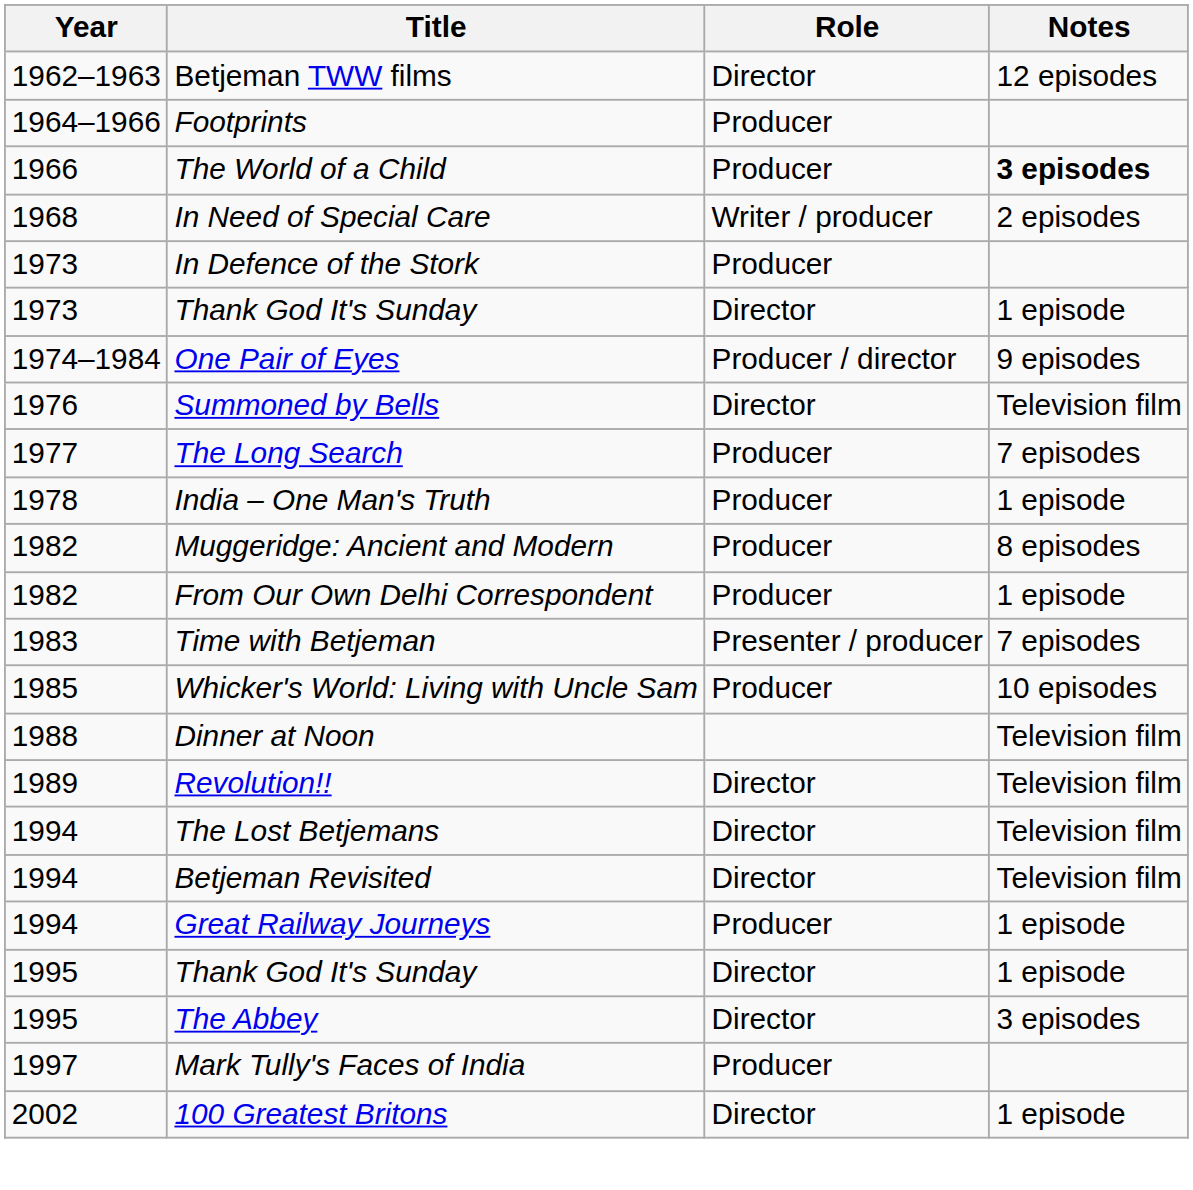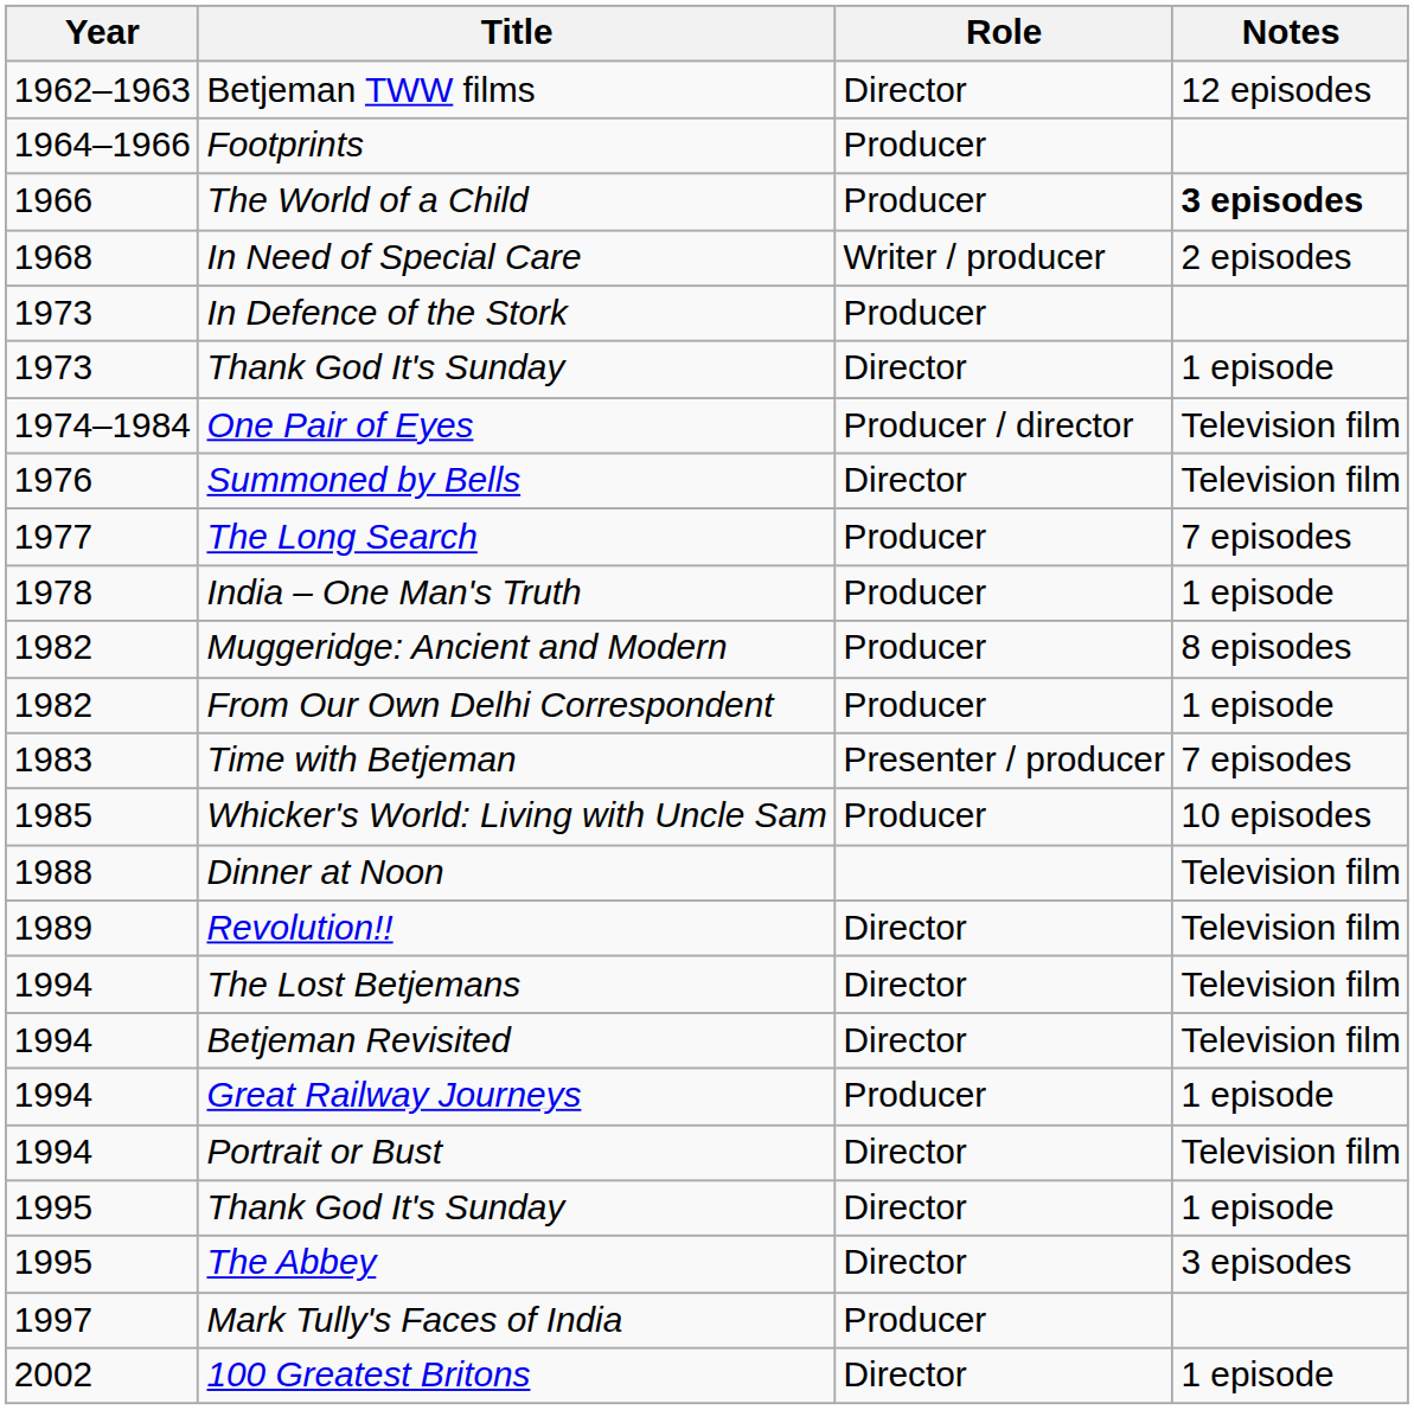 <table class="wikitable">
 <tr>
 <th>Year</th>
 <th>Title</th>
 <th>Role</th>
 <th>Notes</th>
 </tr>
 <tr>
 <td>1962–1963</td>
 <td>Betjeman <a href='#'>TWW</a> films</td>
 <td>Director</td>
 <td>12 episodes</td>
 </tr>
 <tr>
 <td>1964–1966</td>
 <td><em>Footprints</em></td>
 <td>Producer</td>
 <td></td>
 </tr>
 <tr>
 <td>1966</td>
 <td><em>The World of a Child</em></td>
 <td>Producer</td>
 <td><strong>3 episodes</strong></td>
 </tr>
 <tr>
 <td>1968</td>
 <td><em>In Need of Special Care</em></td>
 <td>Writer / producer</td>
 <td>2 episodes</td>
 </tr>
 <tr>
 <td>1973</td>
 <td><em>In Defence of the Stork</em></td>
 <td>Producer</td>
 <td></td>
 </tr>
 <tr>
 <td>1973</td>
 <td><em>Thank God It's Sunday</em></td>
 <td>Director</td>
 <td>1 episode</td>
 </tr>
 <tr>
 <td>1974–1984</td>
 <td><em><a href='#'>One Pair of Eyes</a></em></td>
 <td>Producer / director</td>
-<td>9 episodes</td>
+<td>Television film</td>
 </tr>
 <tr>
 <td>1976</td>
 <td><em><a href='#'>Summoned by Bells</a></em></td>
 <td>Director</td>
 <td>Television film</td>
 </tr>
 <tr>
 <td>1977</td>
 <td><em><a href='#'>The Long Search</a></em></td>
 <td>Producer</td>
 <td>7 episodes</td>
 </tr>
 <tr>
 <td>1978</td>
 <td><em>India – One Man's Truth</em></td>
 <td>Producer</td>
 <td>1 episode</td>
 </tr>
 <tr>
 <td>1982</td>
 <td><em>Muggeridge: Ancient and Modern</em></td>
 <td>Producer</td>
 <td>8 episodes</td>
 </tr>
 <tr>
 <td>1982</td>
 <td><em>From Our Own Delhi Correspondent</em></td>
 <td>Producer</td>
 <td>1 episode</td>
 </tr>
 <tr>
 <td>1983</td>
 <td><em>Time with Betjeman</em></td>
 <td>Presenter / producer</td>
 <td>7 episodes</td>
 </tr>
 <tr>
 <td>1985</td>
 <td><em>Whicker's World: Living with Uncle Sam</em></td>
 <td>Producer</td>
 <td>10 episodes</td>
 </tr>
 <tr>
 <td>1988</td>
 <td><em>Dinner at Noon</em></td>
 <td></td>
 <td>Television film</td>
 </tr>
 <tr>
 <td>1989</td>
 <td><em><a href='#'>Revolution!!</a></em></td>
 <td>Director</td>
 <td>Television film</td>
 </tr>
 <tr>
 <td>1994</td>
 <td><em>The Lost Betjemans</em></td>
 <td>Director</td>
 <td>Television film</td>
 </tr>
 <tr>
 <td>1994</td>
 <td><em>Betjeman Revisited</em></td>
 <td>Director</td>
 <td>Television film</td>
 </tr>
 <tr>
 <td>1994</td>
 <td><em><a href='#'>Great Railway Journeys</a></em></td>
 <td>Producer</td>
 <td>1 episode</td>
 </tr>
 <tr>
+<td>1994</td>
+<td><em>Portrait or Bust</em></td>
+<td>Director</td>
+<td>Television film</td>
+</tr>
+<tr>
 <td>1995</td>
 <td><em>Thank God It's Sunday</em></td>
 <td>Director</td>
 <td>1 episode</td>
 </tr>
 <tr>
 <td>1995</td>
 <td><em><a href='#'>The Abbey</a></em></td>
 <td>Director</td>
 <td>3 episodes</td>
 </tr>
 <tr>
 <td>1997</td>
 <td><em>Mark Tully's Faces of India</em></td>
 <td>Producer</td>
 <td></td>
 </tr>
 <tr>
 <td>2002</td>
 <td><em><a href='#'>100 Greatest Britons</a></em></td>
 <td>Director</td>
 <td>1 episode</td>
 </tr>
 </table>
